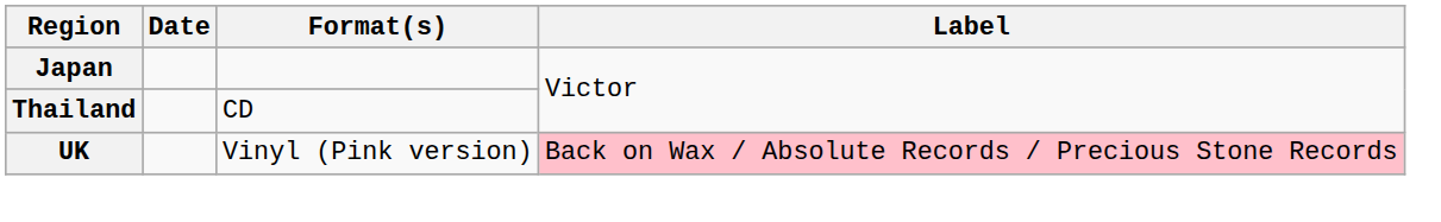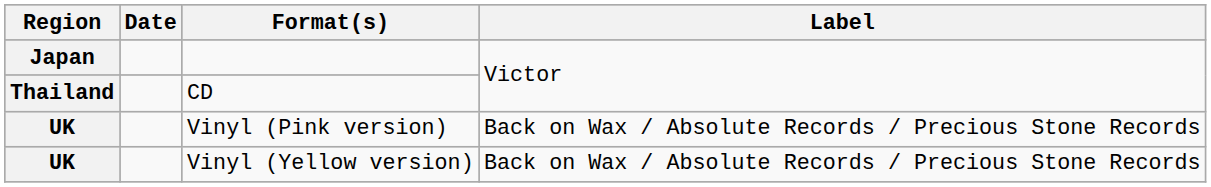 <table class="wikitable plainrowheaders">
 <tr>
 <th scope="col">Region</th>
 <th scope="col">Date</th>
 <th scope="col">Format(s)</th>
 <th scope="col">Label</th>
 </tr>
 <tr>
 <th scope="row">Japan</th>
 <td></td>
 <td></td>
 <td rowspan="2">Victor</td>
 </tr>
 <tr>
 <th scope="row">Thailand</th>
 <td></td>
 <td>CD</td>
 </tr>
 <tr>
 <th scope="row">UK</th>
 <td></td>
 <td>Vinyl (Pink version)</td>
-<td style="background: pink;">Back on Wax / Absolute Records / Precious Stone Records</td>
+<td>Back on Wax / Absolute Records / Precious Stone Records</td>
+</tr>
+<tr>
+<th scope="row">UK</th>
+<td></td>
+<td>Vinyl (Yellow version)</td>
+<td>Back on Wax / Absolute Records / Precious Stone Records</td>
 </tr>
 </table>
